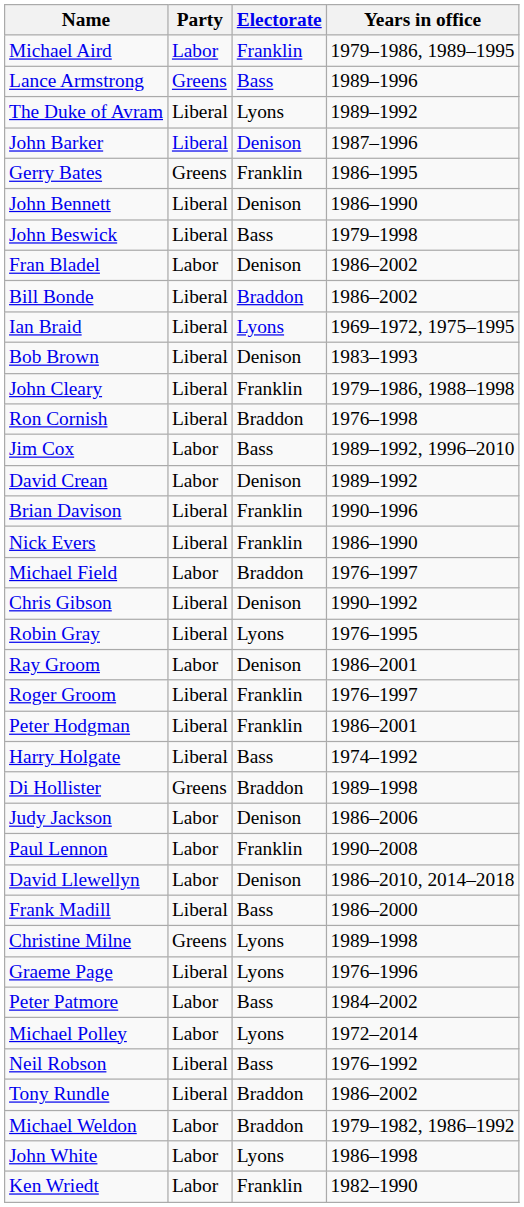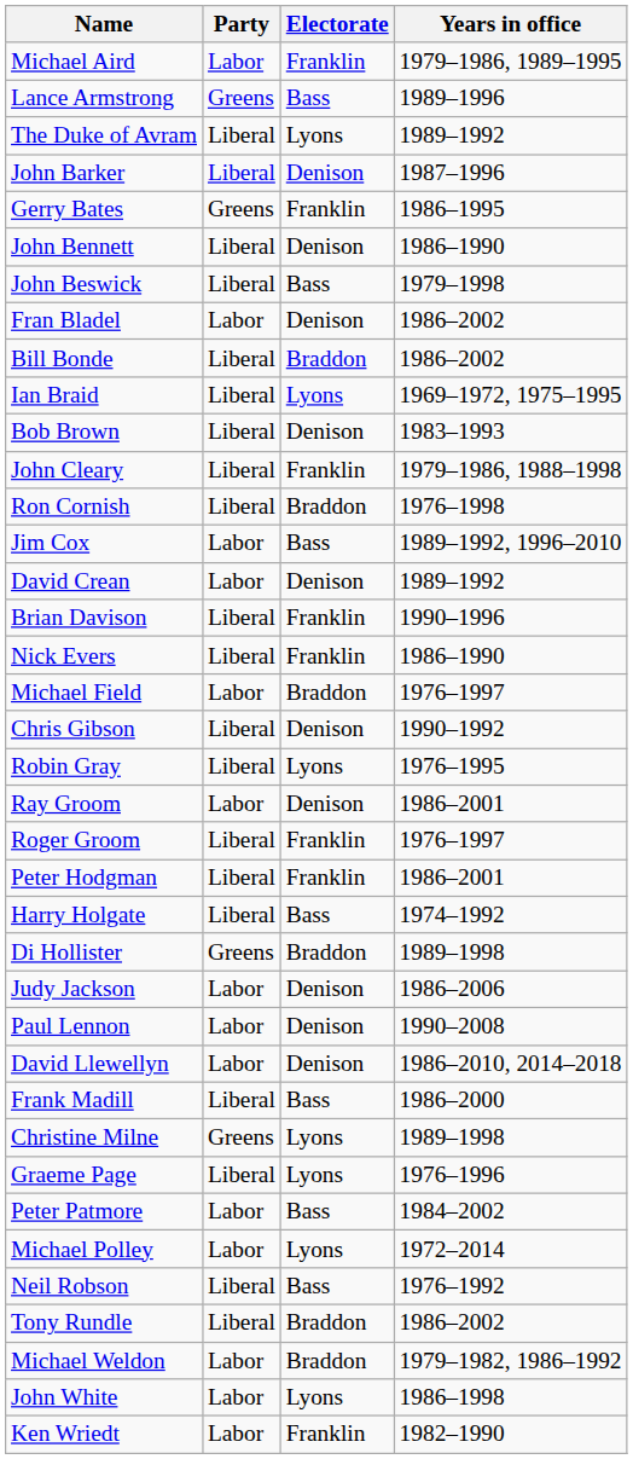 <table class="wikitable sortable">
 <tr>
 <th>Name</th>
 <th>Party</th>
 <th><a href='#'>Electorate</a></th>
 <th>Years in office</th>
 </tr>
 <tr>
 <td><a href='#'>Michael Aird</a></td>
 <td><a href='#'>Labor</a></td>
 <td><a href='#'>Franklin</a></td>
 <td>1979–1986, 1989–1995</td>
 </tr>
 <tr>
 <td><a href='#'>Lance Armstrong</a></td>
 <td><a href='#'>Greens</a></td>
 <td><a href='#'>Bass</a></td>
 <td>1989–1996</td>
 </tr>
 <tr>
 <td><a href='#'>The Duke of Avram</a></td>
 <td>Liberal</td>
 <td>Lyons</td>
 <td>1989–1992</td>
 </tr>
 <tr>
 <td><a href='#'>John Barker</a></td>
 <td><a href='#'>Liberal</a></td>
 <td><a href='#'>Denison</a></td>
 <td>1987–1996</td>
 </tr>
 <tr>
 <td><a href='#'>Gerry Bates</a></td>
 <td>Greens</td>
 <td>Franklin</td>
 <td>1986–1995</td>
 </tr>
 <tr>
 <td><a href='#'>John Bennett</a></td>
 <td>Liberal</td>
 <td>Denison</td>
 <td>1986–1990</td>
 </tr>
 <tr>
 <td><a href='#'>John Beswick</a></td>
 <td>Liberal</td>
 <td>Bass</td>
 <td>1979–1998</td>
 </tr>
 <tr>
 <td><a href='#'>Fran Bladel</a></td>
 <td>Labor</td>
 <td>Denison</td>
 <td>1986–2002</td>
 </tr>
 <tr>
 <td><a href='#'>Bill Bonde</a></td>
 <td>Liberal</td>
 <td><a href='#'>Braddon</a></td>
 <td>1986–2002</td>
 </tr>
 <tr>
 <td><a href='#'>Ian Braid</a></td>
 <td>Liberal</td>
 <td><a href='#'>Lyons</a></td>
 <td>1969–1972, 1975–1995</td>
 </tr>
 <tr>
 <td><a href='#'>Bob Brown</a></td>
 <td>Liberal</td>
 <td>Denison</td>
 <td>1983–1993</td>
 </tr>
 <tr>
 <td><a href='#'>John Cleary</a></td>
 <td>Liberal</td>
 <td>Franklin</td>
 <td>1979–1986, 1988–1998</td>
 </tr>
 <tr>
 <td><a href='#'>Ron Cornish</a></td>
 <td>Liberal</td>
 <td>Braddon</td>
 <td>1976–1998</td>
 </tr>
 <tr>
 <td><a href='#'>Jim Cox</a></td>
 <td>Labor</td>
 <td>Bass</td>
 <td>1989–1992, 1996–2010</td>
 </tr>
 <tr>
 <td><a href='#'>David Crean</a></td>
 <td>Labor</td>
 <td>Denison</td>
 <td>1989–1992</td>
 </tr>
 <tr>
 <td><a href='#'>Brian Davison</a></td>
 <td>Liberal</td>
 <td>Franklin</td>
 <td>1990–1996</td>
 </tr>
 <tr>
 <td><a href='#'>Nick Evers</a></td>
 <td>Liberal</td>
 <td>Franklin</td>
 <td>1986–1990</td>
 </tr>
 <tr>
 <td><a href='#'>Michael Field</a></td>
 <td>Labor</td>
 <td>Braddon</td>
 <td>1976–1997</td>
 </tr>
 <tr>
 <td><a href='#'>Chris Gibson</a></td>
 <td>Liberal</td>
 <td>Denison</td>
 <td>1990–1992</td>
 </tr>
 <tr>
 <td><a href='#'>Robin Gray</a></td>
 <td>Liberal</td>
 <td>Lyons</td>
 <td>1976–1995</td>
 </tr>
 <tr>
 <td><a href='#'>Ray Groom</a></td>
 <td>Labor</td>
 <td>Denison</td>
 <td>1986–2001</td>
 </tr>
 <tr>
 <td><a href='#'>Roger Groom</a></td>
 <td>Liberal</td>
 <td>Franklin</td>
 <td>1976–1997</td>
 </tr>
 <tr>
 <td><a href='#'>Peter Hodgman</a></td>
 <td>Liberal</td>
 <td>Franklin</td>
 <td>1986–2001</td>
 </tr>
 <tr>
 <td><a href='#'>Harry Holgate</a></td>
 <td>Liberal</td>
 <td>Bass</td>
 <td>1974–1992</td>
 </tr>
 <tr>
 <td><a href='#'>Di Hollister</a></td>
 <td>Greens</td>
 <td>Braddon</td>
 <td>1989–1998</td>
 </tr>
 <tr>
 <td><a href='#'>Judy Jackson</a></td>
 <td>Labor</td>
 <td>Denison</td>
 <td>1986–2006</td>
 </tr>
 <tr>
 <td><a href='#'>Paul Lennon</a></td>
 <td>Labor</td>
-<td>Franklin</td>
+<td>Denison</td>
 <td>1990–2008</td>
 </tr>
 <tr>
 <td><a href='#'>David Llewellyn</a></td>
 <td>Labor</td>
 <td>Denison</td>
 <td>1986–2010, 2014–2018</td>
 </tr>
 <tr>
 <td><a href='#'>Frank Madill</a></td>
 <td>Liberal</td>
 <td>Bass</td>
 <td>1986–2000</td>
 </tr>
 <tr>
 <td><a href='#'>Christine Milne</a></td>
 <td>Greens</td>
 <td>Lyons</td>
 <td>1989–1998</td>
 </tr>
 <tr>
 <td><a href='#'>Graeme Page</a></td>
 <td>Liberal</td>
 <td>Lyons</td>
 <td>1976–1996</td>
 </tr>
 <tr>
 <td><a href='#'>Peter Patmore</a></td>
 <td>Labor</td>
 <td>Bass</td>
 <td>1984–2002</td>
 </tr>
 <tr>
 <td><a href='#'>Michael Polley</a></td>
 <td>Labor</td>
 <td>Lyons</td>
 <td>1972–2014</td>
 </tr>
 <tr>
 <td><a href='#'>Neil Robson</a></td>
 <td>Liberal</td>
 <td>Bass</td>
 <td>1976–1992</td>
 </tr>
 <tr>
 <td><a href='#'>Tony Rundle</a></td>
 <td>Liberal</td>
 <td>Braddon</td>
 <td>1986–2002</td>
 </tr>
 <tr>
 <td><a href='#'>Michael Weldon</a></td>
 <td>Labor</td>
 <td>Braddon</td>
 <td>1979–1982, 1986–1992</td>
 </tr>
 <tr>
 <td><a href='#'>John White</a></td>
 <td>Labor</td>
 <td>Lyons</td>
 <td>1986–1998</td>
 </tr>
 <tr>
 <td><a href='#'>Ken Wriedt</a></td>
 <td>Labor</td>
 <td>Franklin</td>
 <td>1982–1990</td>
 </tr>
 <tr>
 </tr>
 </table>
